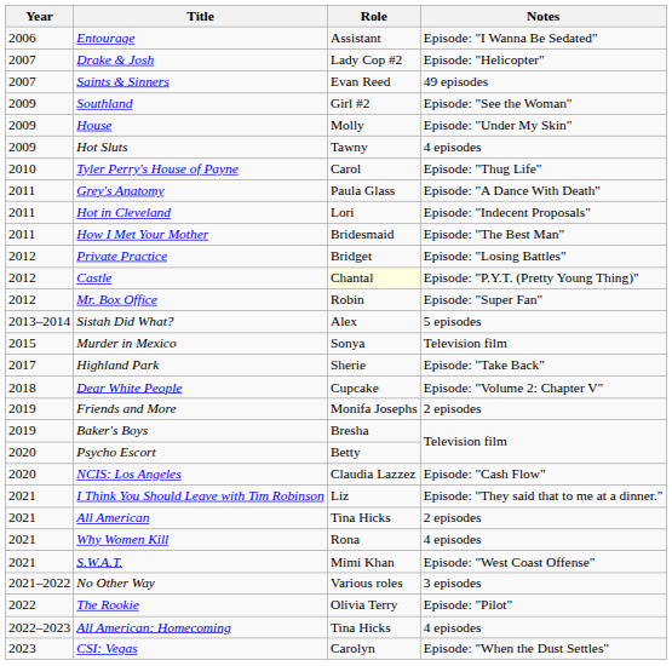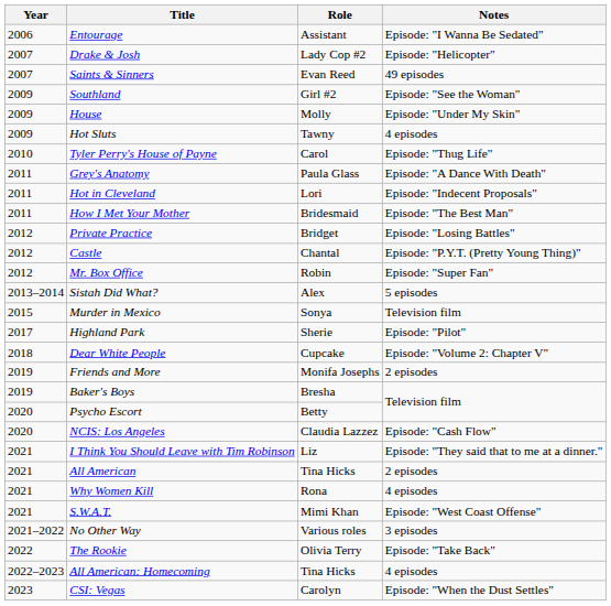 <table class="wikitable sortable">
 <tr>
 <th>Year</th>
 <th>Title</th>
 <th>Role</th>
 <th>Notes</th>
 </tr>
 <tr>
 <td>2006</td>
 <td><a href='#'><em>Entourage</em></a></td>
 <td>Assistant</td>
 <td>Episode: "I Wanna Be Sedated"</td>
 </tr>
 <tr>
 <td>2007</td>
 <td><em><a href='#'>Drake & Josh</a></em></td>
 <td>Lady Cop #2</td>
 <td>Episode: "Helicopter"</td>
 </tr>
 <tr>
 <td>2007</td>
 <td><a href='#'><em>Saints & Sinners</em></a></td>
 <td>Evan Reed</td>
 <td>49 episodes</td>
 </tr>
 <tr>
 <td>2009</td>
 <td><a href='#'><em>Southland</em></a></td>
 <td>Girl #2</td>
 <td>Episode: "See the Woman"</td>
 </tr>
 <tr>
 <td>2009</td>
 <td><a href='#'><em>House</em></a></td>
 <td>Molly</td>
 <td>Episode: "Under My Skin"</td>
 </tr>
 <tr>
 <td>2009</td>
 <td><em>Hot Sluts</em></td>
 <td>Tawny</td>
 <td>4 episodes</td>
 </tr>
 <tr>
 <td>2010</td>
 <td><em><a href='#'>Tyler Perry's House of Payne</a></em></td>
 <td>Carol</td>
 <td>Episode: "Thug Life"</td>
 </tr>
 <tr>
 <td>2011</td>
 <td><em><a href='#'>Grey's Anatomy</a></em></td>
 <td>Paula Glass</td>
 <td>Episode: "A Dance With Death"</td>
 </tr>
 <tr>
 <td>2011</td>
 <td><em><a href='#'>Hot in Cleveland</a></em></td>
 <td>Lori</td>
 <td>Episode: "Indecent Proposals"</td>
 </tr>
 <tr>
 <td>2011</td>
 <td><em><a href='#'>How I Met Your Mother</a></em></td>
 <td>Bridesmaid</td>
 <td>Episode: "The Best Man"</td>
 </tr>
 <tr>
 <td>2012</td>
 <td><a href='#'><em>Private Practice</em></a></td>
 <td>Bridget</td>
 <td>Episode: "Losing Battles"</td>
 </tr>
 <tr>
 <td>2012</td>
 <td><a href='#'><em>Castle</em></a></td>
-<td style="background: lightyellow;">Chantal</td>
+<td>Chantal</td>
 <td>Episode: "P.Y.T. (Pretty Young Thing)"</td>
 </tr>
 <tr>
 <td>2012</td>
 <td><em><a href='#'>Mr. Box Office</a></em></td>
 <td>Robin</td>
 <td>Episode: "Super Fan"</td>
 </tr>
 <tr>
 <td>2013–2014</td>
 <td><em>Sistah Did What?</em></td>
 <td>Alex</td>
 <td>5 episodes</td>
 </tr>
 <tr>
 <td>2015</td>
 <td><em>Murder in Mexico</em></td>
 <td>Sonya</td>
 <td>Television film</td>
 </tr>
 <tr>
 <td>2017</td>
 <td><em>Highland Park</em></td>
 <td>Sherie</td>
-<td>Episode: "Take Back"</td>
+<td>Episode: "Pilot"</td>
 </tr>
 <tr>
 <td>2018</td>
 <td><a href='#'><em>Dear White People</em></a></td>
 <td>Cupcake</td>
 <td>Episode: "Volume 2: Chapter V"</td>
 </tr>
 <tr>
 <td>2019</td>
 <td><em>Friends and More</em></td>
 <td>Monifa Josephs</td>
 <td>2 episodes</td>
 </tr>
 <tr>
 <td>2019</td>
 <td><em>Baker's Boys</em></td>
 <td>Bresha</td>
 <td rowspan="2">Television film</td>
 </tr>
 <tr>
 <td>2020</td>
 <td><em>Psycho Escort</em></td>
 <td>Betty</td>
 </tr>
 <tr>
 <td>2020</td>
 <td><em><a href='#'>NCIS: Los Angeles</a></em></td>
 <td>Claudia Lazzez</td>
 <td>Episode: "Cash Flow"</td>
 </tr>
 <tr>
 <td>2021</td>
 <td><em><a href='#'>I Think You Should Leave with Tim Robinson</a></em></td>
 <td>Liz</td>
 <td>Episode: "They said that to me at a dinner."</td>
 </tr>
 <tr>
 <td>2021</td>
 <td><a href='#'><em>All American</em></a></td>
 <td>Tina Hicks</td>
 <td>2 episodes</td>
 </tr>
 <tr>
 <td>2021</td>
 <td><em><a href='#'>Why Women Kill</a></em></td>
 <td>Rona</td>
 <td>4 episodes</td>
 </tr>
 <tr>
 <td>2021</td>
 <td><a href='#'><em>S.W.A.T.</em></a></td>
 <td>Mimi Khan</td>
 <td>Episode: "West Coast Offense"</td>
 </tr>
 <tr>
 <td>2021–2022</td>
 <td><em>No Other Way</em></td>
 <td>Various roles</td>
 <td>3 episodes</td>
 </tr>
 <tr>
 <td>2022</td>
 <td><a href='#'><em>The Rookie</em></a></td>
 <td>Olivia Terry</td>
-<td>Episode: "Pilot"</td>
+<td>Episode: "Take Back"</td>
 </tr>
 <tr>
 <td>2022–2023</td>
 <td><em><a href='#'>All American: Homecoming</a></em></td>
 <td>Tina Hicks</td>
 <td>4 episodes</td>
 </tr>
 <tr>
 <td>2023</td>
 <td><em><a href='#'>CSI: Vegas</a></em></td>
 <td>Carolyn</td>
 <td>Episode: "When the Dust Settles"</td>
 </tr>
 </table>
